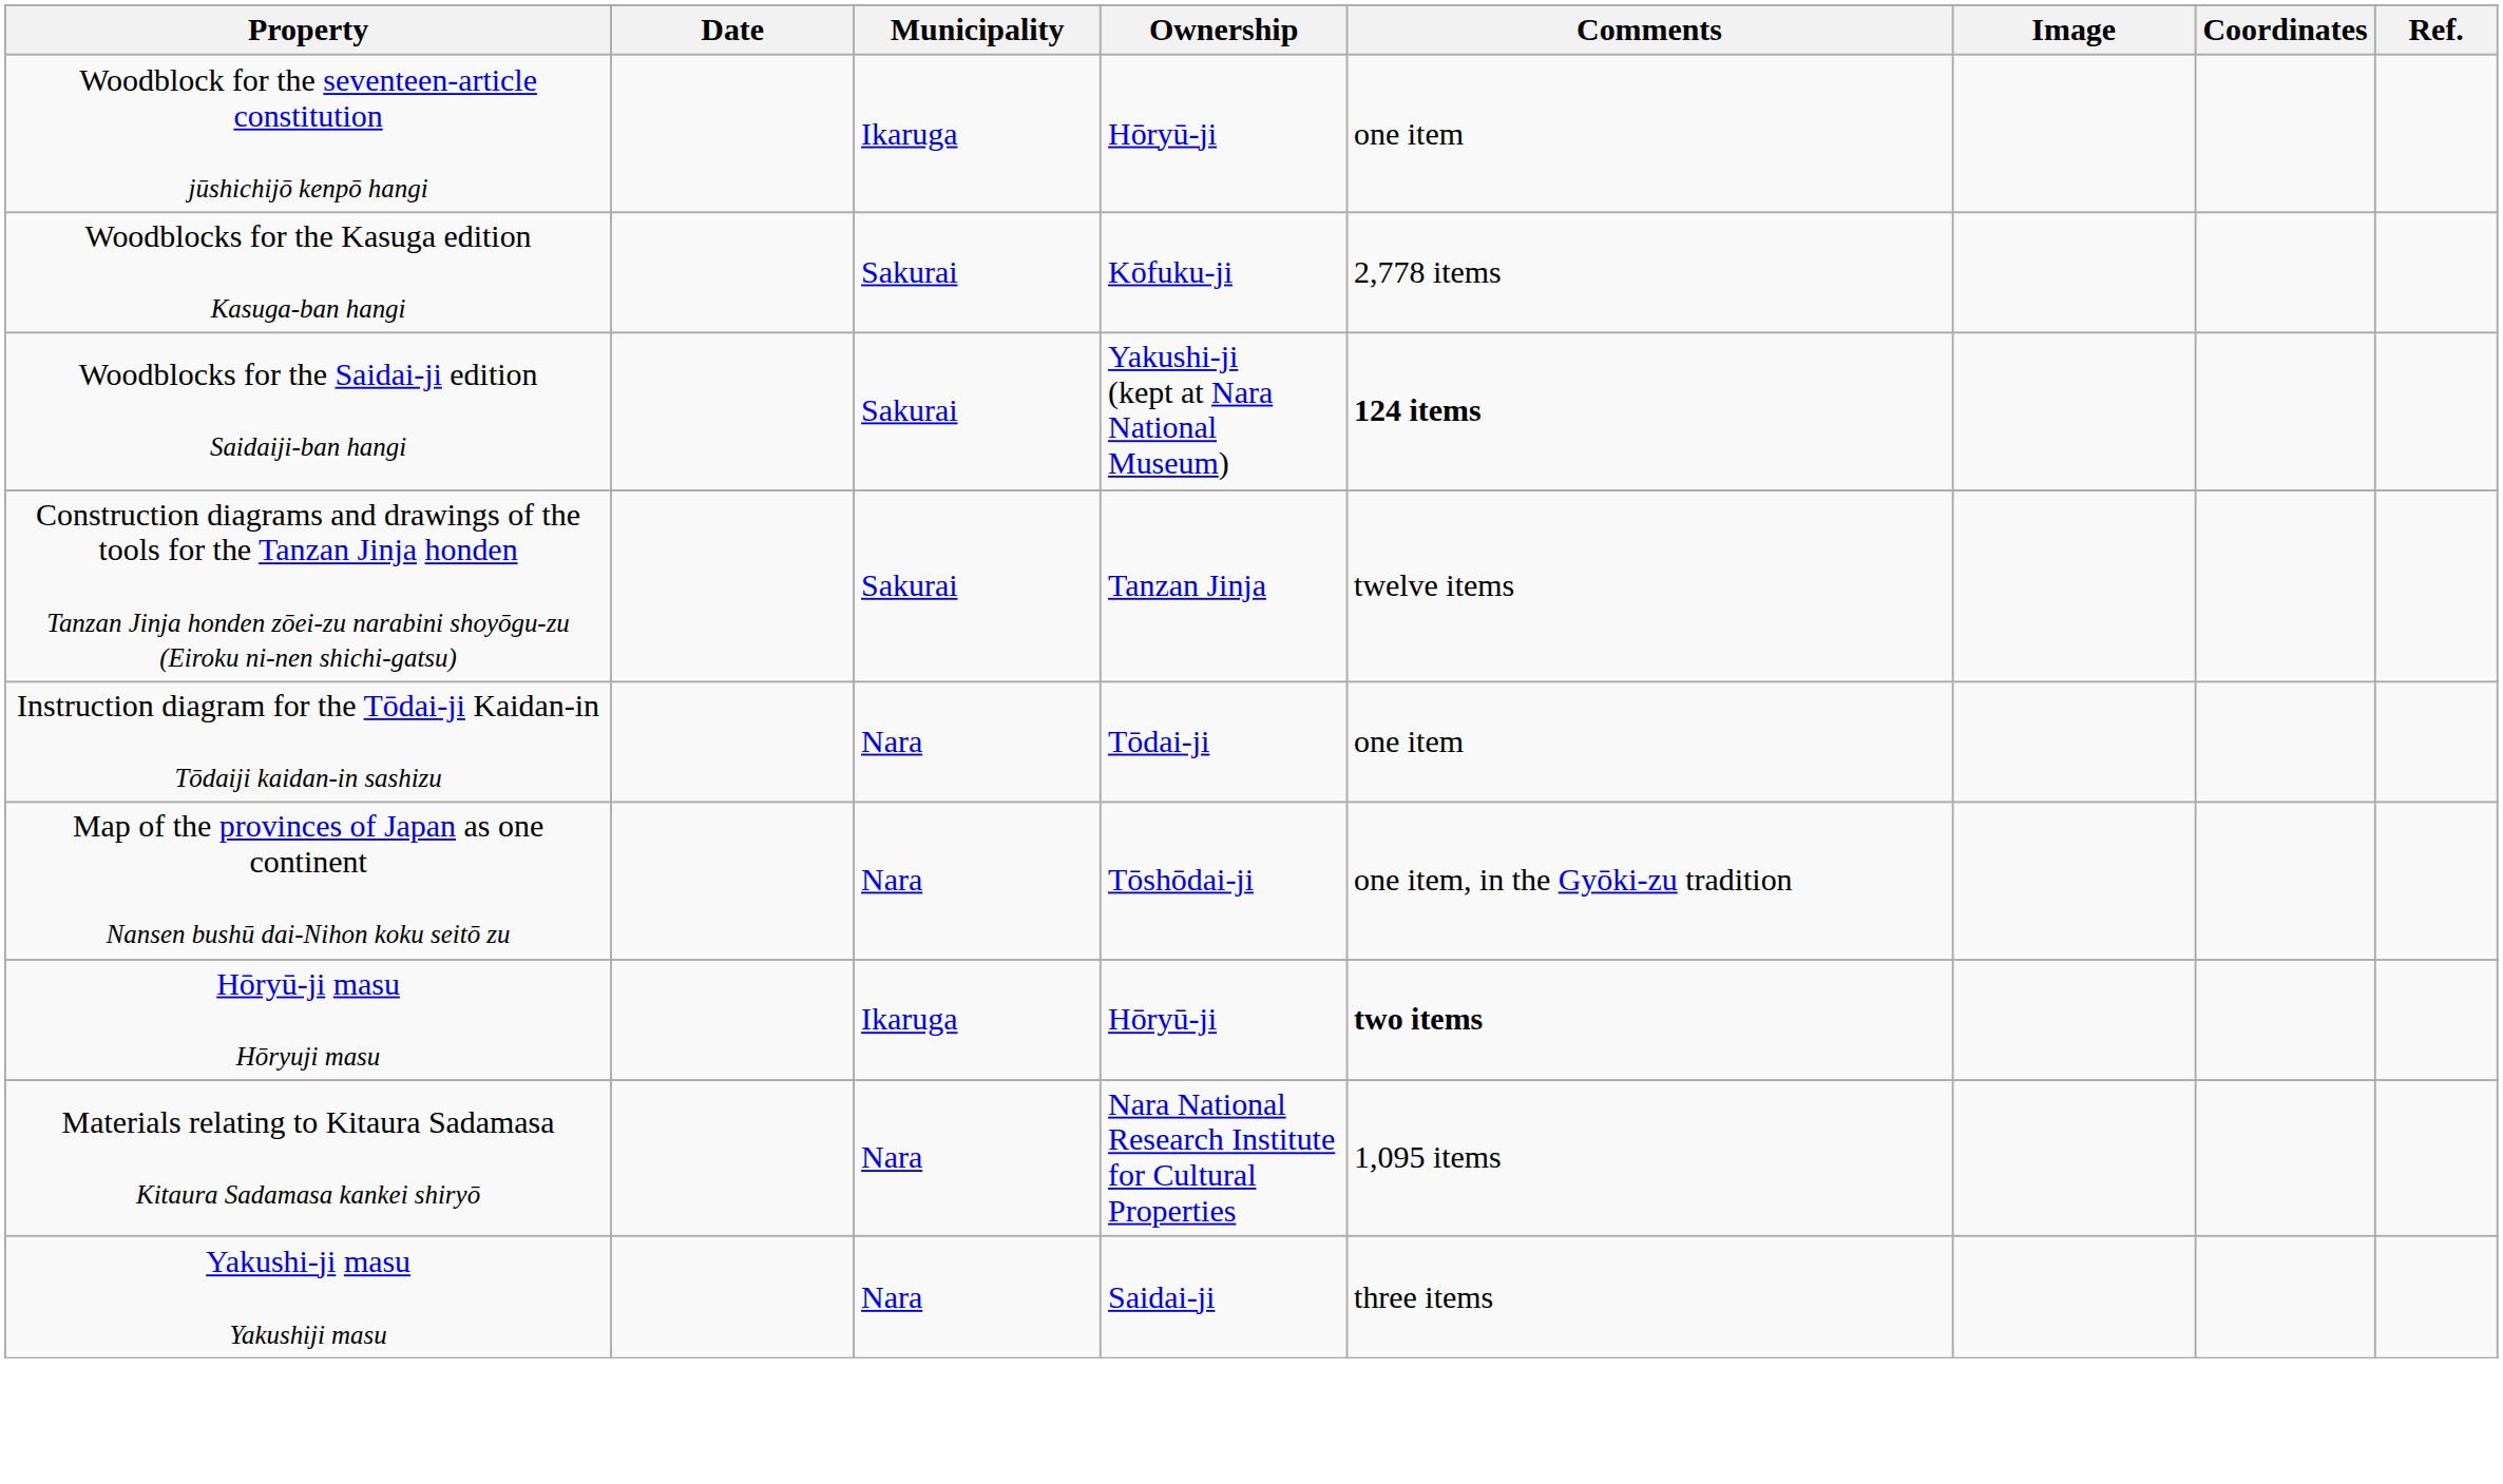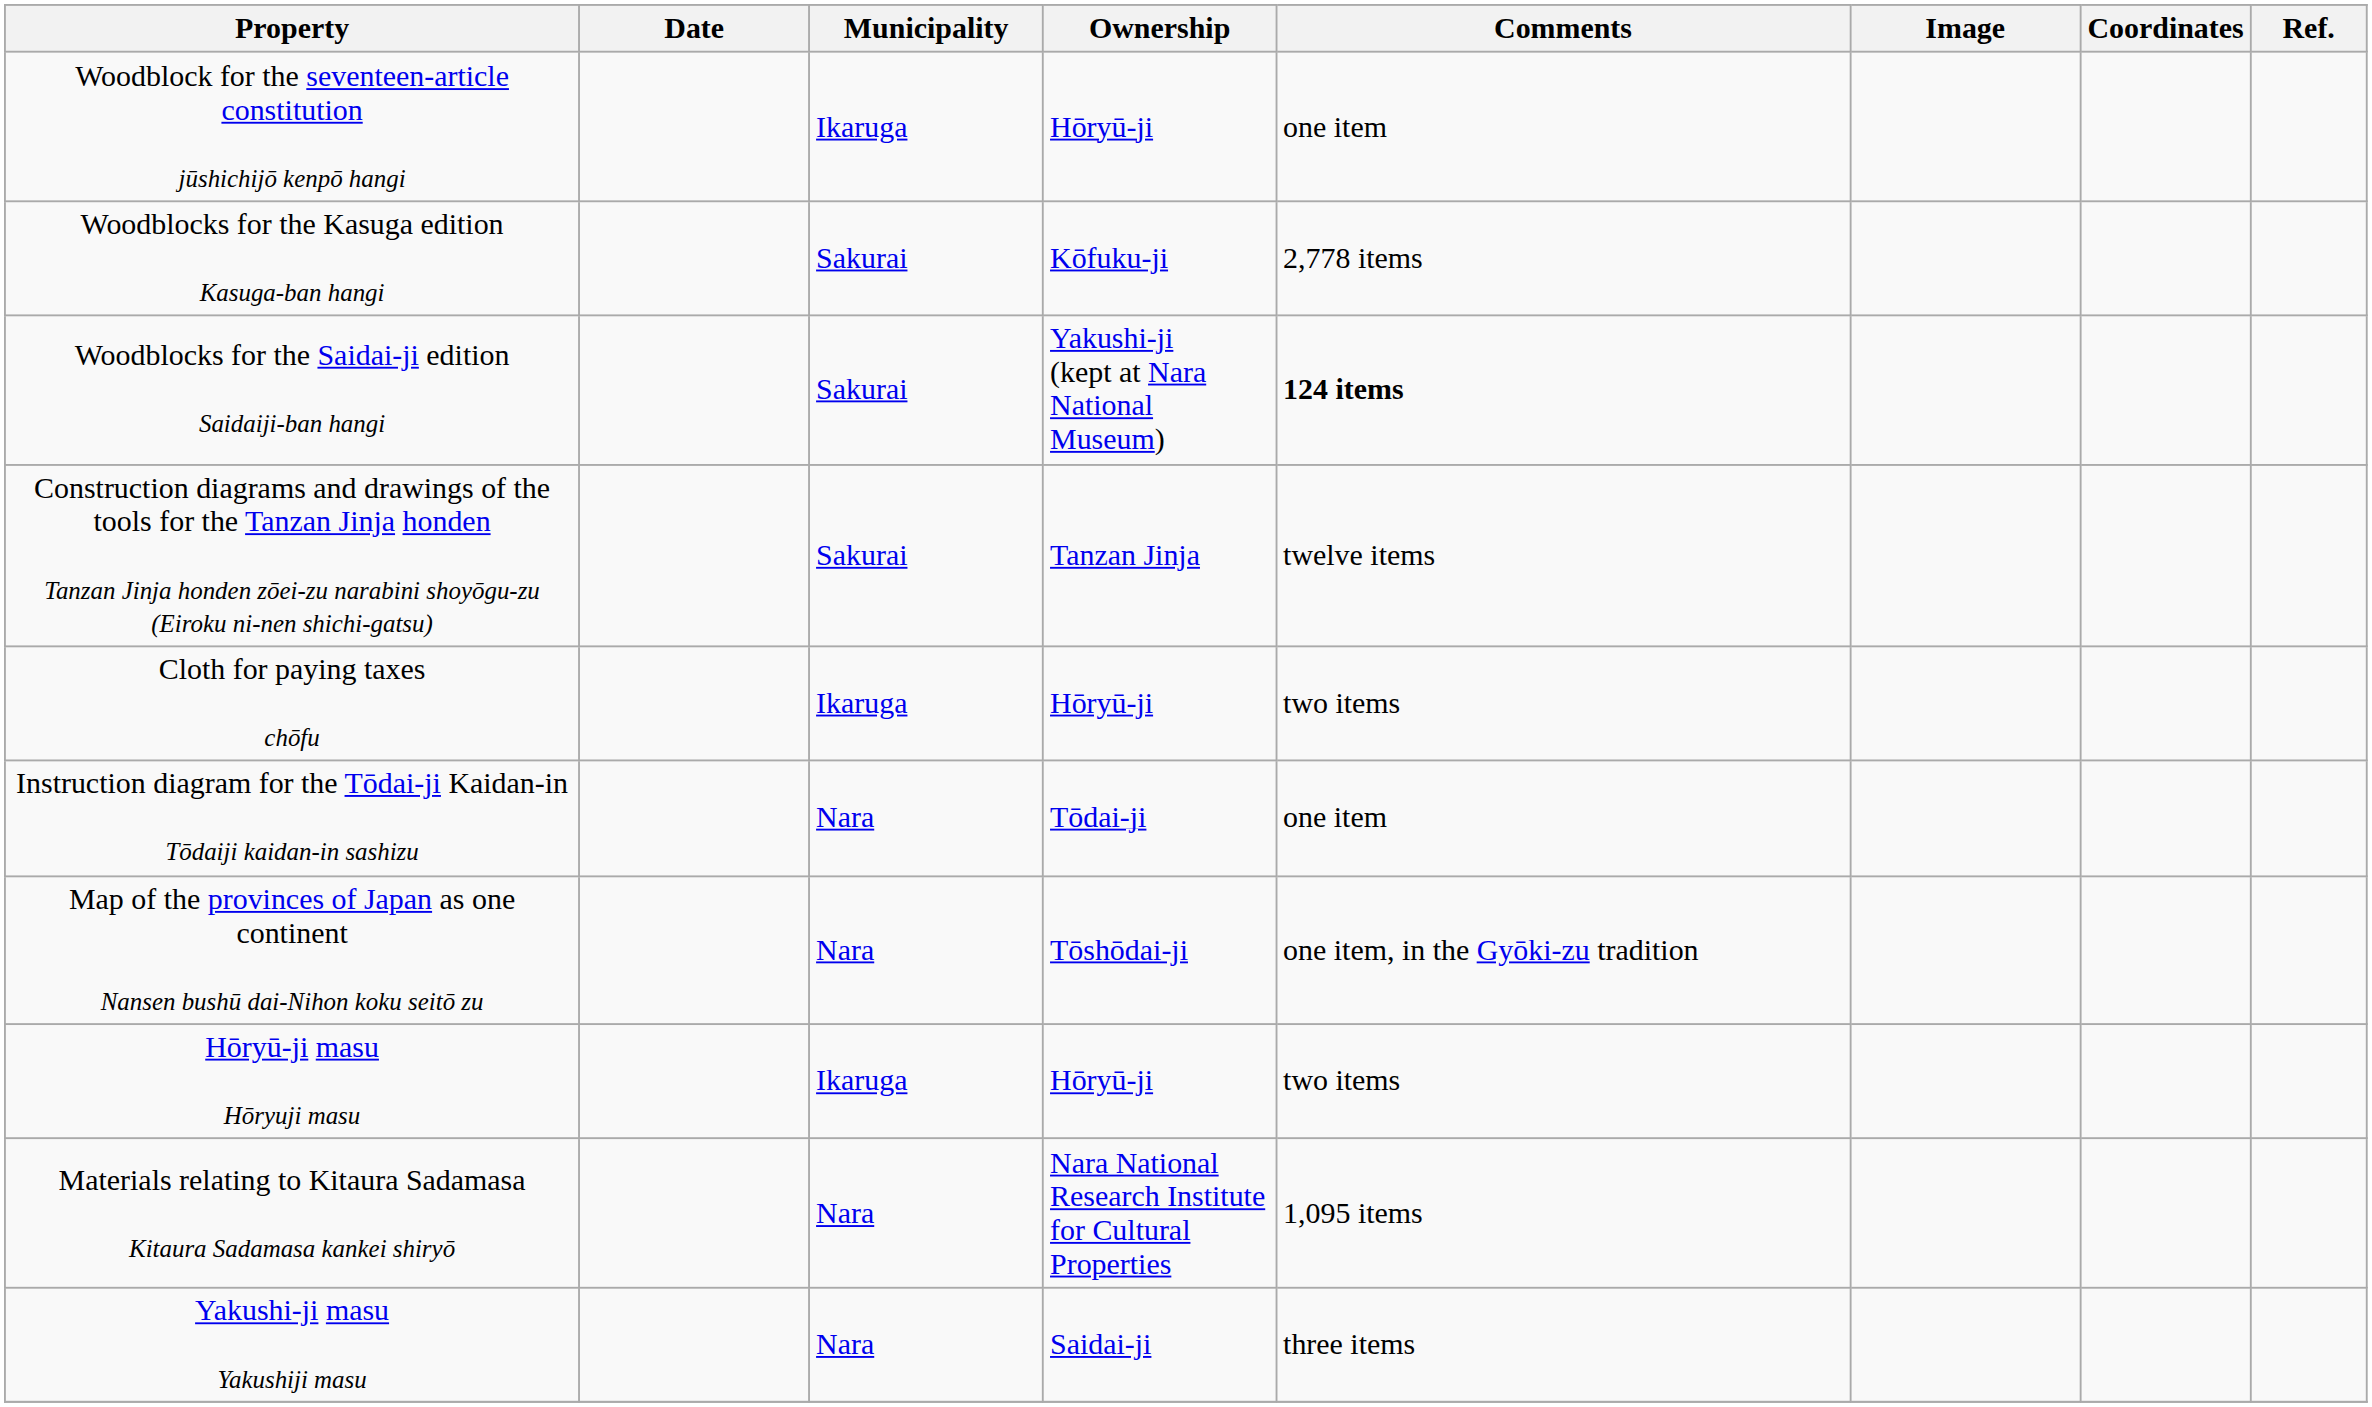 <table class="wikitable sortable"  style="width:100%;">
 <tr>
 <th width="25%" align="left">Property</th>
 <th width="10%" align="left" data-sort-type="number">Date</th>
 <th width="10%" align="left">Municipality</th>
 <th width="10%" align="left">Ownership</th>
 <th width="25%" align="left" class="unsortable">Comments</th>
 <th width="10%" align="left" class="unsortable">Image</th>
 <th width="5%" align="left" class="unsortable">Coordinates</th>
 <th width="5%" align="left" class="unsortable">Ref.</th>
 </tr>
 <tr>
 <td align="center">Woodblock for the <a href='#'>seventeen-article constitution</a><br><br><small><em>jūshichijō kenpō hangi</em></small></td>
 <td></td>
 <td><a href='#'>Ikaruga</a></td>
 <td><a href='#'>Hōryū-ji</a></td>
 <td>one item</td>
 <td></td>
 <td></td>
 <td></td>
 </tr>
 <tr>
 <td align="center">Woodblocks for the Kasuga edition<br><br><small><em>Kasuga-ban hangi</em></small></td>
 <td></td>
 <td><a href='#'>Sakurai</a></td>
 <td><a href='#'>Kōfuku-ji</a></td>
 <td>2,778 items</td>
 <td></td>
 <td></td>
 <td></td>
 </tr>
 <tr>
 <td align="center">Woodblocks for the <a href='#'>Saidai-ji</a> edition<br><br><small><em>Saidaiji-ban hangi</em></small></td>
 <td></td>
 <td><a href='#'>Sakurai</a></td>
 <td><a href='#'>Yakushi-ji</a><br>(kept at <a href='#'>Nara National Museum</a>)</td>
 <td><strong>124 items</strong></td>
 <td></td>
 <td></td>
 <td></td>
 </tr>
 <tr>
 <td align="center">Construction diagrams and drawings of the tools for the <a href='#'>Tanzan Jinja</a> <a href='#'>honden</a><br><br><small><em>Tanzan Jinja honden zōei-zu narabini shoyōgu-zu (Eiroku ni-nen shichi-gatsu)</em></small></td>
 <td></td>
 <td><a href='#'>Sakurai</a></td>
 <td><a href='#'>Tanzan Jinja</a></td>
 <td>twelve items</td>
 <td></td>
 <td></td>
 <td></td>
 </tr>
 <tr>
+<td align="center">Cloth for paying taxes<br><br><small><em>chōfu</em></small></td>
+<td></td>
+<td><a href='#'>Ikaruga</a></td>
+<td><a href='#'>Hōryū-ji</a></td>
+<td>two items</td>
+<td></td>
+<td></td>
+<td></td>
+</tr>
+<tr>
 <td align="center">Instruction diagram for the <a href='#'>Tōdai-ji</a> Kaidan-in<br><br><small><em>Tōdaiji kaidan-in sashizu</em></small></td>
 <td></td>
 <td><a href='#'>Nara</a></td>
 <td><a href='#'>Tōdai-ji</a></td>
 <td>one item</td>
 <td></td>
 <td></td>
 <td></td>
 </tr>
 <tr>
 <td align="center">Map of the <a href='#'>provinces of Japan</a> as one continent<br><br><small><em>Nansen bushū dai-Nihon koku seitō zu</em></small></td>
 <td></td>
 <td><a href='#'>Nara</a></td>
 <td><a href='#'>Tōshōdai-ji</a></td>
 <td>one item, in the <a href='#'>Gyōki-zu</a> tradition</td>
 <td></td>
 <td></td>
 <td></td>
 </tr>
 <tr>
 <td align="center"><a href='#'>Hōryū-ji</a> <a href='#'>masu</a><br><br><small><em>Hōryuji masu</em></small></td>
 <td></td>
 <td><a href='#'>Ikaruga</a></td>
 <td><a href='#'>Hōryū-ji</a></td>
-<td><strong>two items</strong></td>
+<td>two items</td>
 <td></td>
 <td></td>
 <td></td>
 </tr>
 <tr>
 <td align="center">Materials relating to Kitaura Sadamasa<br><br><small><em>Kitaura Sadamasa kankei shiryō</em></small></td>
 <td></td>
 <td><a href='#'>Nara</a></td>
 <td><a href='#'>Nara National Research Institute for Cultural Properties</a></td>
 <td>1,095 items</td>
 <td></td>
 <td></td>
 <td></td>
 </tr>
 <tr>
 <td align="center"><a href='#'>Yakushi-ji</a> <a href='#'>masu</a><br><br><small><em>Yakushiji masu</em></small></td>
 <td></td>
 <td><a href='#'>Nara</a></td>
 <td><a href='#'>Saidai-ji</a></td>
 <td>three items</td>
 <td></td>
 <td></td>
 <td></td>
 </tr>
 <tr>
 </tr>
 </table>
